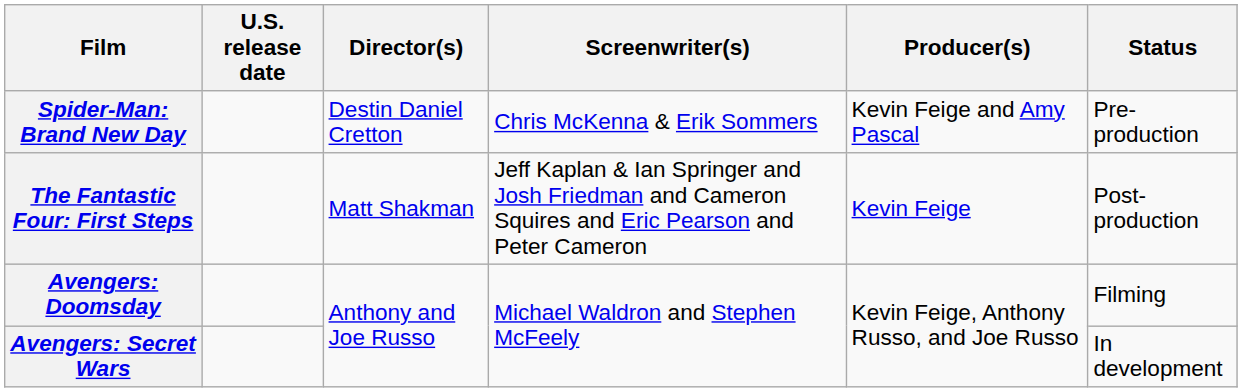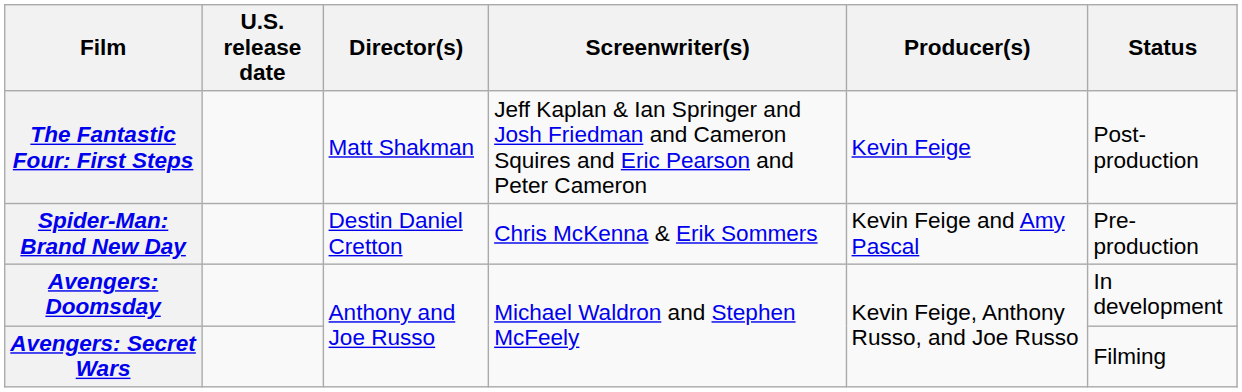 <table class="wikitable plainrowheaders defaultcenter col2left" style="width: 99%;">
 <tr>
 <th scope="col">Film</th>
 <th scope="col">U.S. release date</th>
 <th scope="col">Director(s)</th>
 <th scope="col" style="width:29%;">Screenwriter(s)</th>
 <th scope="col">Producer(s)</th>
 <th scope="col">Status</th>
 </tr>
 <tr>
+<th scope="row"><em><a href='#'>The Fantastic Four: First Steps</a></em></th>
+<td></td>
+<td><a href='#'>Matt Shakman</a></td>
+<td>Jeff Kaplan & Ian Springer and <a href='#'>Josh Friedman</a> and Cameron Squires and <a href='#'>Eric Pearson</a> and Peter Cameron</td>
+<td><a href='#'>Kevin Feige</a></td>
+<td>Post-production</td>
+</tr>
+<tr>
 <th scope="row"><em><a href='#'>Spider-Man: Brand New Day</a></em></th>
 <td></td>
 <td><a href='#'>Destin Daniel Cretton</a></td>
 <td><a href='#'>Chris McKenna</a> & <a href='#'>Erik Sommers</a></td>
 <td>Kevin Feige and <a href='#'>Amy Pascal</a></td>
 <td>Pre-production</td>
 </tr>
 <tr>
-<th scope="row"><em><a href='#'>The Fantastic Four: First Steps</a></em></th>
-<td></td>
-<td><a href='#'>Matt Shakman</a></td>
-<td>Jeff Kaplan & Ian Springer and <a href='#'>Josh Friedman</a> and Cameron Squires and <a href='#'>Eric Pearson</a> and Peter Cameron</td>
-<td><a href='#'>Kevin Feige</a></td>
-<td>Post-production</td>
-</tr>
-<tr>
 <th scope="row"><em><a href='#'>Avengers: Doomsday</a></em></th>
 <td></td>
 <td rowspan="2"><a href='#'>Anthony and Joe Russo</a></td>
 <td rowspan="2"><a href='#'>Michael Waldron</a> and <a href='#'>Stephen McFeely</a></td>
 <td rowspan="2">Kevin Feige, Anthony Russo, and Joe Russo</td>
-<td>Filming<br></td>
+<td>In development</td>
 </tr>
 <tr>
 <th scope="row"><em><a href='#'>Avengers: Secret Wars</a></em></th>
 <td></td>
-<td>In development</td>
+<td>Filming<br></td>
 </tr>
 </table>
